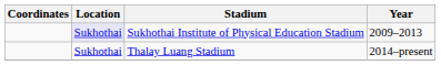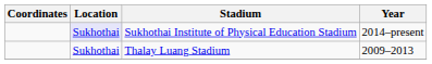 <table class="wikitable sortable">
 <tr>
 <th>Coordinates</th>
 <th>Location</th>
 <th>Stadium</th>
 <th>Year</th>
 </tr>
 <tr>
 <td></td>
 <td style="background: lavender;"><a href='#'>Sukhothai</a></td>
 <td><a href='#'>Sukhothai Institute of Physical Education Stadium</a></td>
-<td>2009–2013</td>
+<td>2014–present</td>
 </tr>
 <tr>
 <td></td>
 <td><a href='#'>Sukhothai</a></td>
 <td><a href='#'>Thalay Luang Stadium</a></td>
-<td>2014–present</td>
+<td>2009–2013</td>
 </tr>
 <tr>
 </tr>
 </table>
